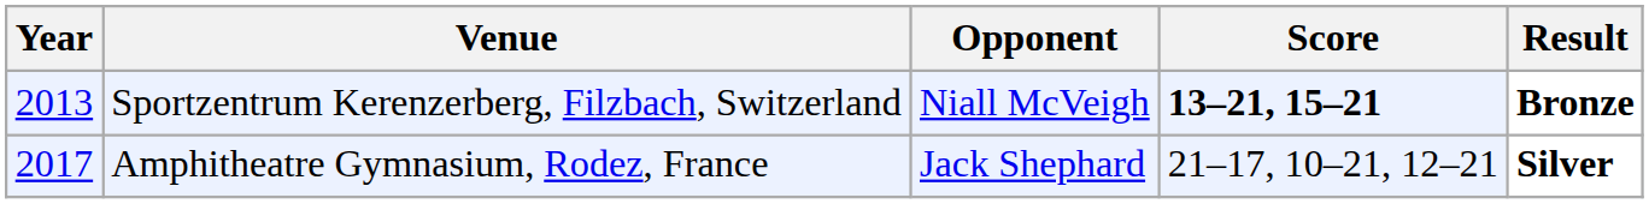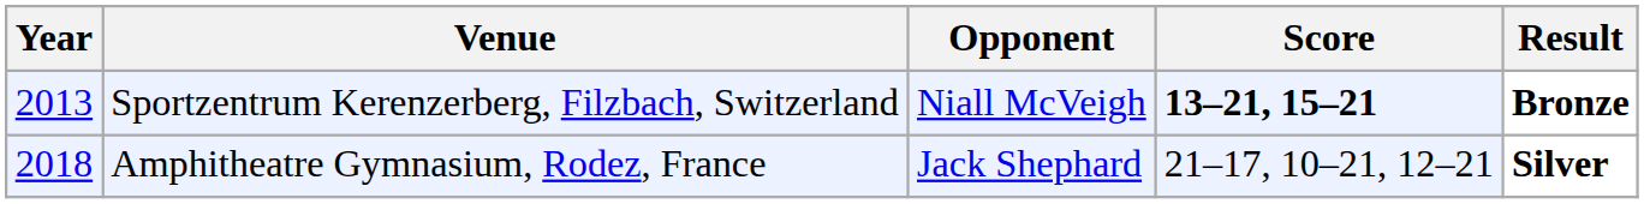 <table class="sortable wikitable" style="font-size: 90%;">
 <tr>
 <th>Year</th>
 <th>Venue</th>
 <th>Opponent</th>
 <th>Score</th>
 <th>Result</th>
 </tr>
 <tr style="background:#ECF2FF">
 <td align="center"><a href='#'>2013</a></td>
 <td align="left">Sportzentrum Kerenzerberg, <a href='#'>Filzbach</a>, Switzerland</td>
 <td align="left"> <a href='#'>Niall McVeigh</a></td>
 <td align="left"><strong>13–21, 15–21</strong></td>
 <td style="text-align:left; background:white"> <strong>Bronze</strong></td>
 </tr>
 <tr style="background:#ECF2FF">
-<td align="center"><a href='#'>2017</a></td>
+<td align="center"><a href='#'>2018</a></td>
 <td align="left">Amphitheatre Gymnasium, <a href='#'>Rodez</a>, France</td>
 <td align="left"> <a href='#'>Jack Shephard</a></td>
 <td align="left">21–17, 10–21, 12–21</td>
 <td style="text-align:left; background:white"> <strong>Silver</strong></td>
 </tr>
 </table>
